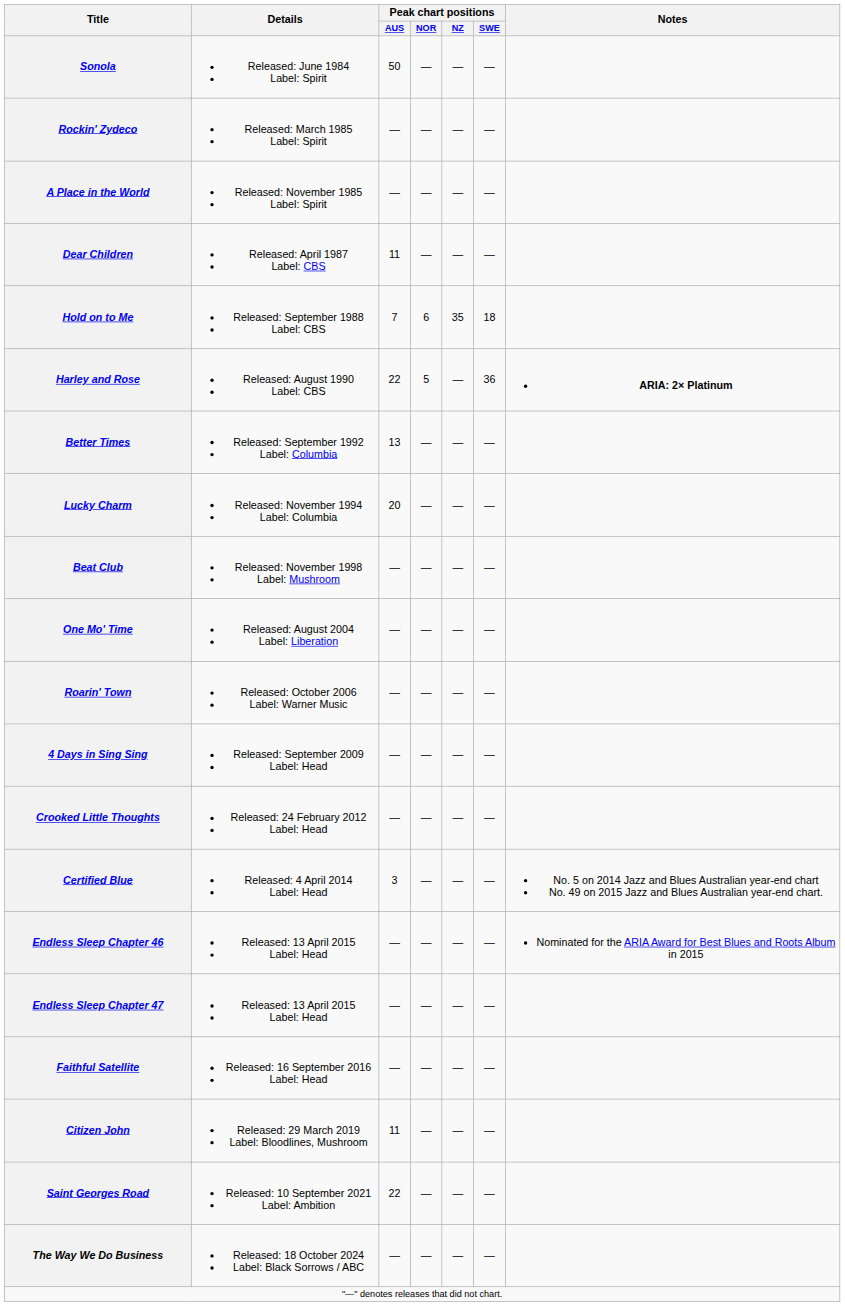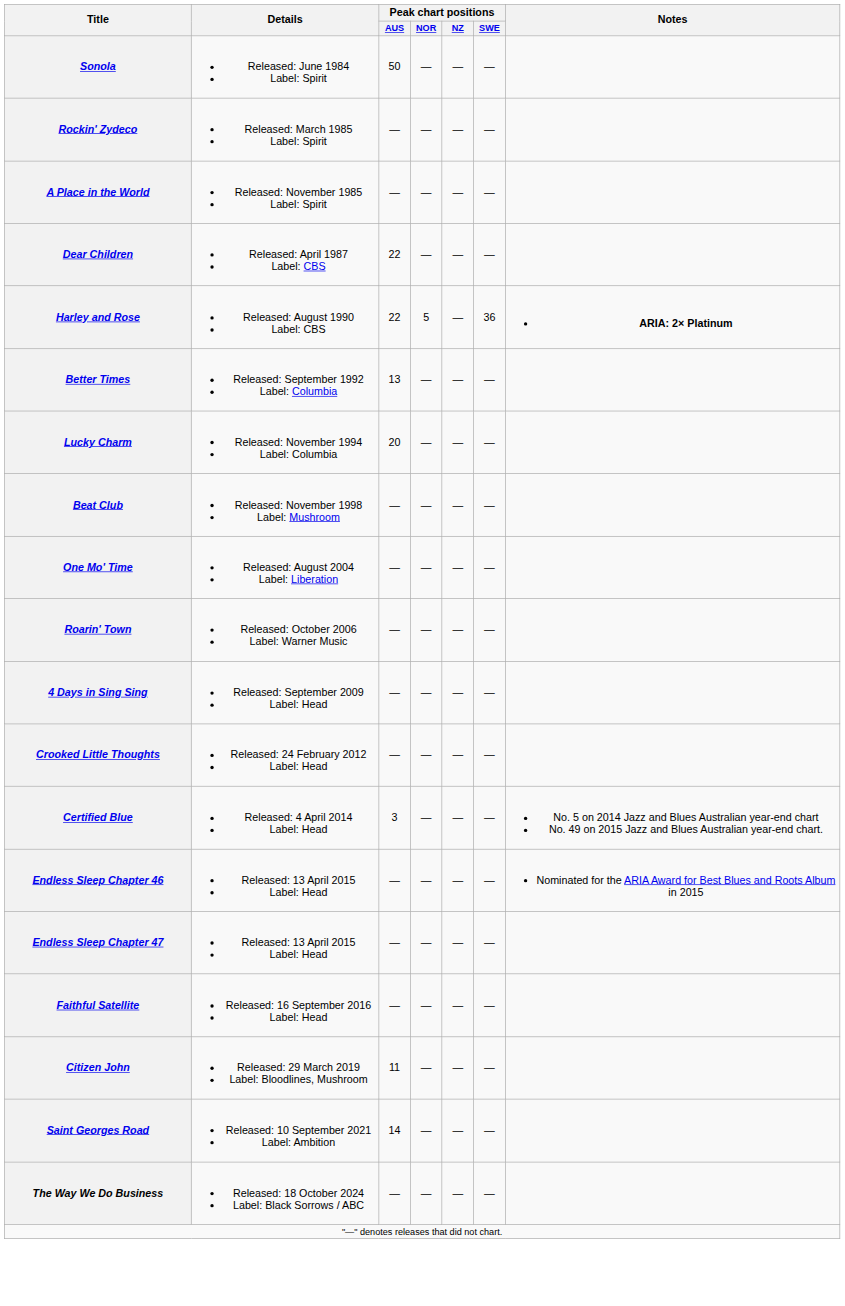 <table class="wikitable plainrowheaders" style="text-align:center">
 <tr>
 <th scope="col" rowspan="2" style="width:17em;">Title</th>
 <th scope="col" rowspan="2" style="width:17em;">Details</th>
 <th scope="col" colspan="4">Peak chart positions</th>
 <th scope="col" rowspan="2">Notes</th>
 </tr>
 <tr>
 <th style="width:3em;font-size:85%"><a href='#'>AUS</a><br></th>
 <th style="width:3em;font-size:85%"><a href='#'>NOR</a><br></th>
 <th style="width:3em;font-size:85%"><a href='#'>NZ</a><br></th>
 <th style="width:3em;font-size:85%"><a href='#'>SWE</a><br></th>
 </tr>
 <tr>
 <th scope="row"><em><a href='#'>Sonola</a></em></th>
 <td><br><ul><li>Released: June 1984</li><li>Label: Spirit</li></ul></td>
 <td align="center">50</td>
 <td align="center">—</td>
 <td align="center">—</td>
 <td align="center">—</td>
 <td></td>
 </tr>
 <tr>
 <th scope="row"><em><a href='#'>Rockin' Zydeco</a></em></th>
 <td><br><ul><li>Released: March 1985</li><li>Label: Spirit</li></ul></td>
 <td align="center">—</td>
 <td align="center">—</td>
 <td align="center">—</td>
 <td align="center">—</td>
 <td></td>
 </tr>
 <tr>
 <th scope="row"><em><a href='#'>A Place in the World</a></em></th>
 <td><br><ul><li>Released:  November 1985</li><li>Label: Spirit</li></ul></td>
 <td align="center">—</td>
 <td align="center">—</td>
 <td align="center">—</td>
 <td align="center">—</td>
 <td></td>
 </tr>
 <tr>
 <th scope="row"><em><a href='#'>Dear Children</a></em></th>
 <td><br><ul><li>Released: April 1987</li><li>Label: <a href='#'>CBS</a></li></ul></td>
-<td align="center">11</td>
+<td align="center">22</td>
 <td align="center">—</td>
 <td align="center">—</td>
 <td align="center">—</td>
-<td></td>
-</tr>
-<tr>
-<th scope="row"><em><a href='#'>Hold on to Me</a></em></th>
-<td><br><ul><li>Released: September 1988</li><li>Label: CBS</li></ul></td>
-<td align="center">7</td>
-<td align="center">6</td>
-<td align="center">35</td>
-<td align="center">18</td>
 <td></td>
 </tr>
 <tr>
 <th scope="row"><em><a href='#'>Harley and Rose</a></em></th>
 <td><br><ul><li>Released: August 1990</li><li>Label: CBS</li></ul></td>
 <td align="center">22</td>
 <td align="center">5</td>
 <td align="center">—</td>
 <td align="center">36</td>
 <td><strong><br><ul><li>ARIA: 2× Platinum</li></ul></strong></td>
 </tr>
 <tr>
 <th scope="row"><em><a href='#'>Better Times</a></em></th>
 <td><br><ul><li>Released: September 1992</li><li>Label: <a href='#'>Columbia</a></li></ul></td>
 <td align="center">13</td>
 <td align="center">—</td>
 <td align="center">—</td>
 <td align="center">—</td>
 <td></td>
 </tr>
 <tr>
 <th scope="row"><em><a href='#'>Lucky Charm</a></em></th>
 <td><br><ul><li>Released: November 1994</li><li>Label: Columbia</li></ul></td>
 <td align="center">20</td>
 <td align="center">—</td>
 <td align="center">—</td>
 <td align="center">—</td>
 <td></td>
 </tr>
 <tr>
 <th scope="row"><em><a href='#'>Beat Club</a></em></th>
 <td><br><ul><li>Released: November 1998</li><li>Label: <a href='#'>Mushroom</a></li></ul></td>
 <td align="center">—</td>
 <td align="center">—</td>
 <td align="center">—</td>
 <td align="center">—</td>
 <td></td>
 </tr>
 <tr>
 <th scope="row"><em><a href='#'>One Mo' Time</a></em></th>
 <td><br><ul><li>Released: August 2004</li><li>Label: <a href='#'>Liberation</a></li></ul></td>
 <td align="center">—</td>
 <td align="center">—</td>
 <td align="center">—</td>
 <td align="center">—</td>
 <td></td>
 </tr>
 <tr>
 <th scope="row"><em><a href='#'>Roarin' Town</a></em></th>
 <td><br><ul><li>Released: October 2006</li><li>Label: Warner Music</li></ul></td>
 <td align="center">—</td>
 <td align="center">—</td>
 <td align="center">—</td>
 <td align="center">—</td>
 <td></td>
 </tr>
 <tr>
 <th scope="row"><em><a href='#'>4 Days in Sing Sing</a></em></th>
 <td><br><ul><li>Released: September 2009</li><li>Label: Head</li></ul></td>
 <td align="center">—</td>
 <td align="center">—</td>
 <td align="center">—</td>
 <td align="center">—</td>
 <td></td>
 </tr>
 <tr>
 <th scope="row"><em><a href='#'>Crooked Little Thoughts</a></em></th>
 <td><br><ul><li>Released: 24 February 2012</li><li>Label: Head</li></ul></td>
 <td align="center">—</td>
 <td align="center">—</td>
 <td align="center">—</td>
 <td align="center">—</td>
 <td></td>
 </tr>
 <tr>
 <th scope="row"><em><a href='#'>Certified Blue</a></em></th>
 <td><br><ul><li>Released: 4 April 2014</li><li>Label: Head</li></ul></td>
 <td align="center">3</td>
 <td align="center">—</td>
 <td align="center">—</td>
 <td align="center">—</td>
 <td><br><ul><li>No. 5 on 2014 Jazz and Blues Australian year-end chart</li><li>No. 49 on 2015 Jazz and Blues Australian year-end chart.</li></ul></td>
 </tr>
 <tr>
 <th scope="row"><em><a href='#'>Endless Sleep Chapter 46</a></em></th>
 <td><br><ul><li>Released: 13 April 2015</li><li>Label: Head</li></ul></td>
 <td align="center">—</td>
 <td align="center">—</td>
 <td align="center">—</td>
 <td align="center">—</td>
 <td><br><ul><li>Nominated for the <a href='#'>ARIA Award for Best Blues and Roots Album</a> in 2015</li></ul></td>
 </tr>
 <tr>
 <th scope="row"><em><a href='#'>Endless Sleep Chapter 47</a></em></th>
 <td><br><ul><li>Released: 13 April 2015</li><li>Label: Head</li></ul></td>
 <td align="center">—</td>
 <td align="center">—</td>
 <td align="center">—</td>
 <td align="center">—</td>
 <td></td>
 </tr>
 <tr>
 <th scope="row"><em><a href='#'>Faithful Satellite</a></em></th>
 <td><br><ul><li>Released: 16 September 2016</li><li>Label: Head</li></ul></td>
 <td align="center">—</td>
 <td align="center">—</td>
 <td align="center">—</td>
 <td align="center">—</td>
 <td></td>
 </tr>
 <tr>
 <th scope="row"><em><a href='#'>Citizen John</a></em></th>
 <td><br><ul><li>Released: 29 March 2019</li><li>Label: Bloodlines, Mushroom</li></ul></td>
 <td align="center">11</td>
 <td align="center">—</td>
 <td align="center">—</td>
 <td align="center">—</td>
 <td></td>
 </tr>
 <tr>
 <th scope="row"><em><a href='#'>Saint Georges Road</a></em></th>
 <td><br><ul><li>Released: 10 September 2021</li><li>Label: Ambition</li></ul></td>
-<td align="center">22</td>
+<td align="center">14</td>
 <td align="center">—</td>
 <td align="center">—</td>
 <td align="center">—</td>
 <td></td>
 </tr>
 <tr>
 <th scope="row"><em>The Way We Do Business</em></th>
 <td><br><ul><li>Released: 18 October 2024</li><li>Label: Black Sorrows / ABC</li></ul></td>
 <td align="center">—</td>
 <td align="center">—</td>
 <td align="center">—</td>
 <td align="center">—</td>
 <td></td>
 </tr>
 <tr>
 <td align="center" colspan="7" style="font-size: 85%">"—" denotes releases that did not chart.</td>
 </tr>
 </table>
